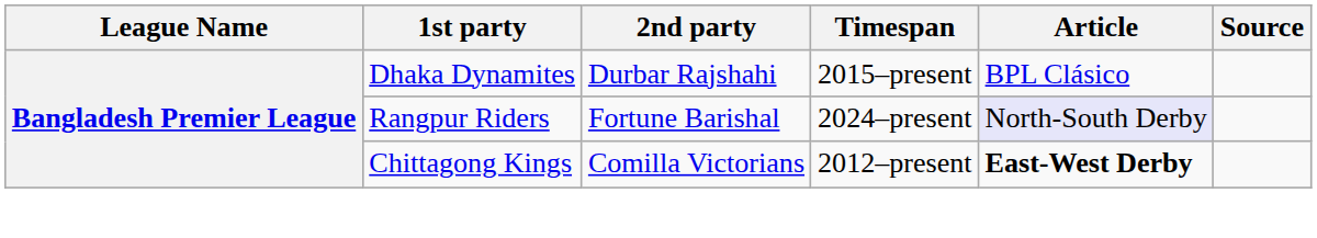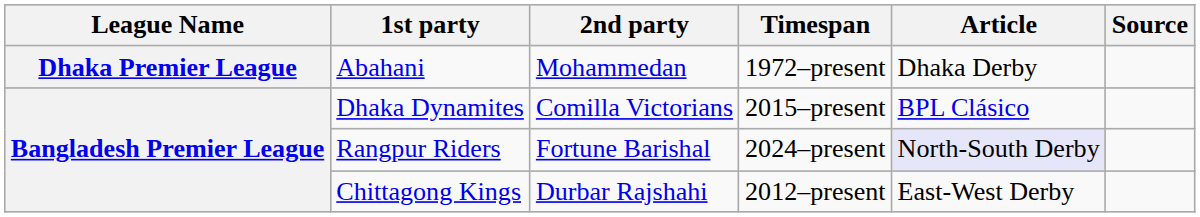 <table class="wikitable">
 <tr>
 <th>League Name</th>
 <th>1st party</th>
 <th>2nd party</th>
 <th>Timespan</th>
 <th>Article</th>
 <th article class="unsortable">Source</th>
 </tr>
 <tr>
+<th><a href='#'>Dhaka Premier League</a></th>
+<td><a href='#'>Abahani</a></td>
+<td><a href='#'>Mohammedan</a></td>
+<td>1972–present</td>
+<td>Dhaka Derby</td>
+<td></td>
+</tr>
+<tr>
 <th rowspan=3><a href='#'>Bangladesh Premier League</a></th>
 <td><a href='#'>Dhaka Dynamites</a></td>
-<td><a href='#'>Durbar Rajshahi</a></td>
+<td><a href='#'>Comilla Victorians</a></td>
 <td>2015–present</td>
 <td><a href='#'>BPL Clásico</a></td>
 <td></td>
 </tr>
 <tr>
 <td><a href='#'>Rangpur Riders</a></td>
 <td><a href='#'>Fortune Barishal</a></td>
 <td>2024–present</td>
 <td style="background: lavender;">North-South Derby</td>
 <td></td>
 </tr>
 <tr>
 <td><a href='#'>Chittagong Kings</a></td>
-<td><a href='#'>Comilla Victorians</a></td>
+<td><a href='#'>Durbar Rajshahi</a></td>
 <td>2012–present</td>
-<td><strong>East-West Derby</strong></td>
+<td>East-West Derby</td>
 <td></td>
 </tr>
 </table>
